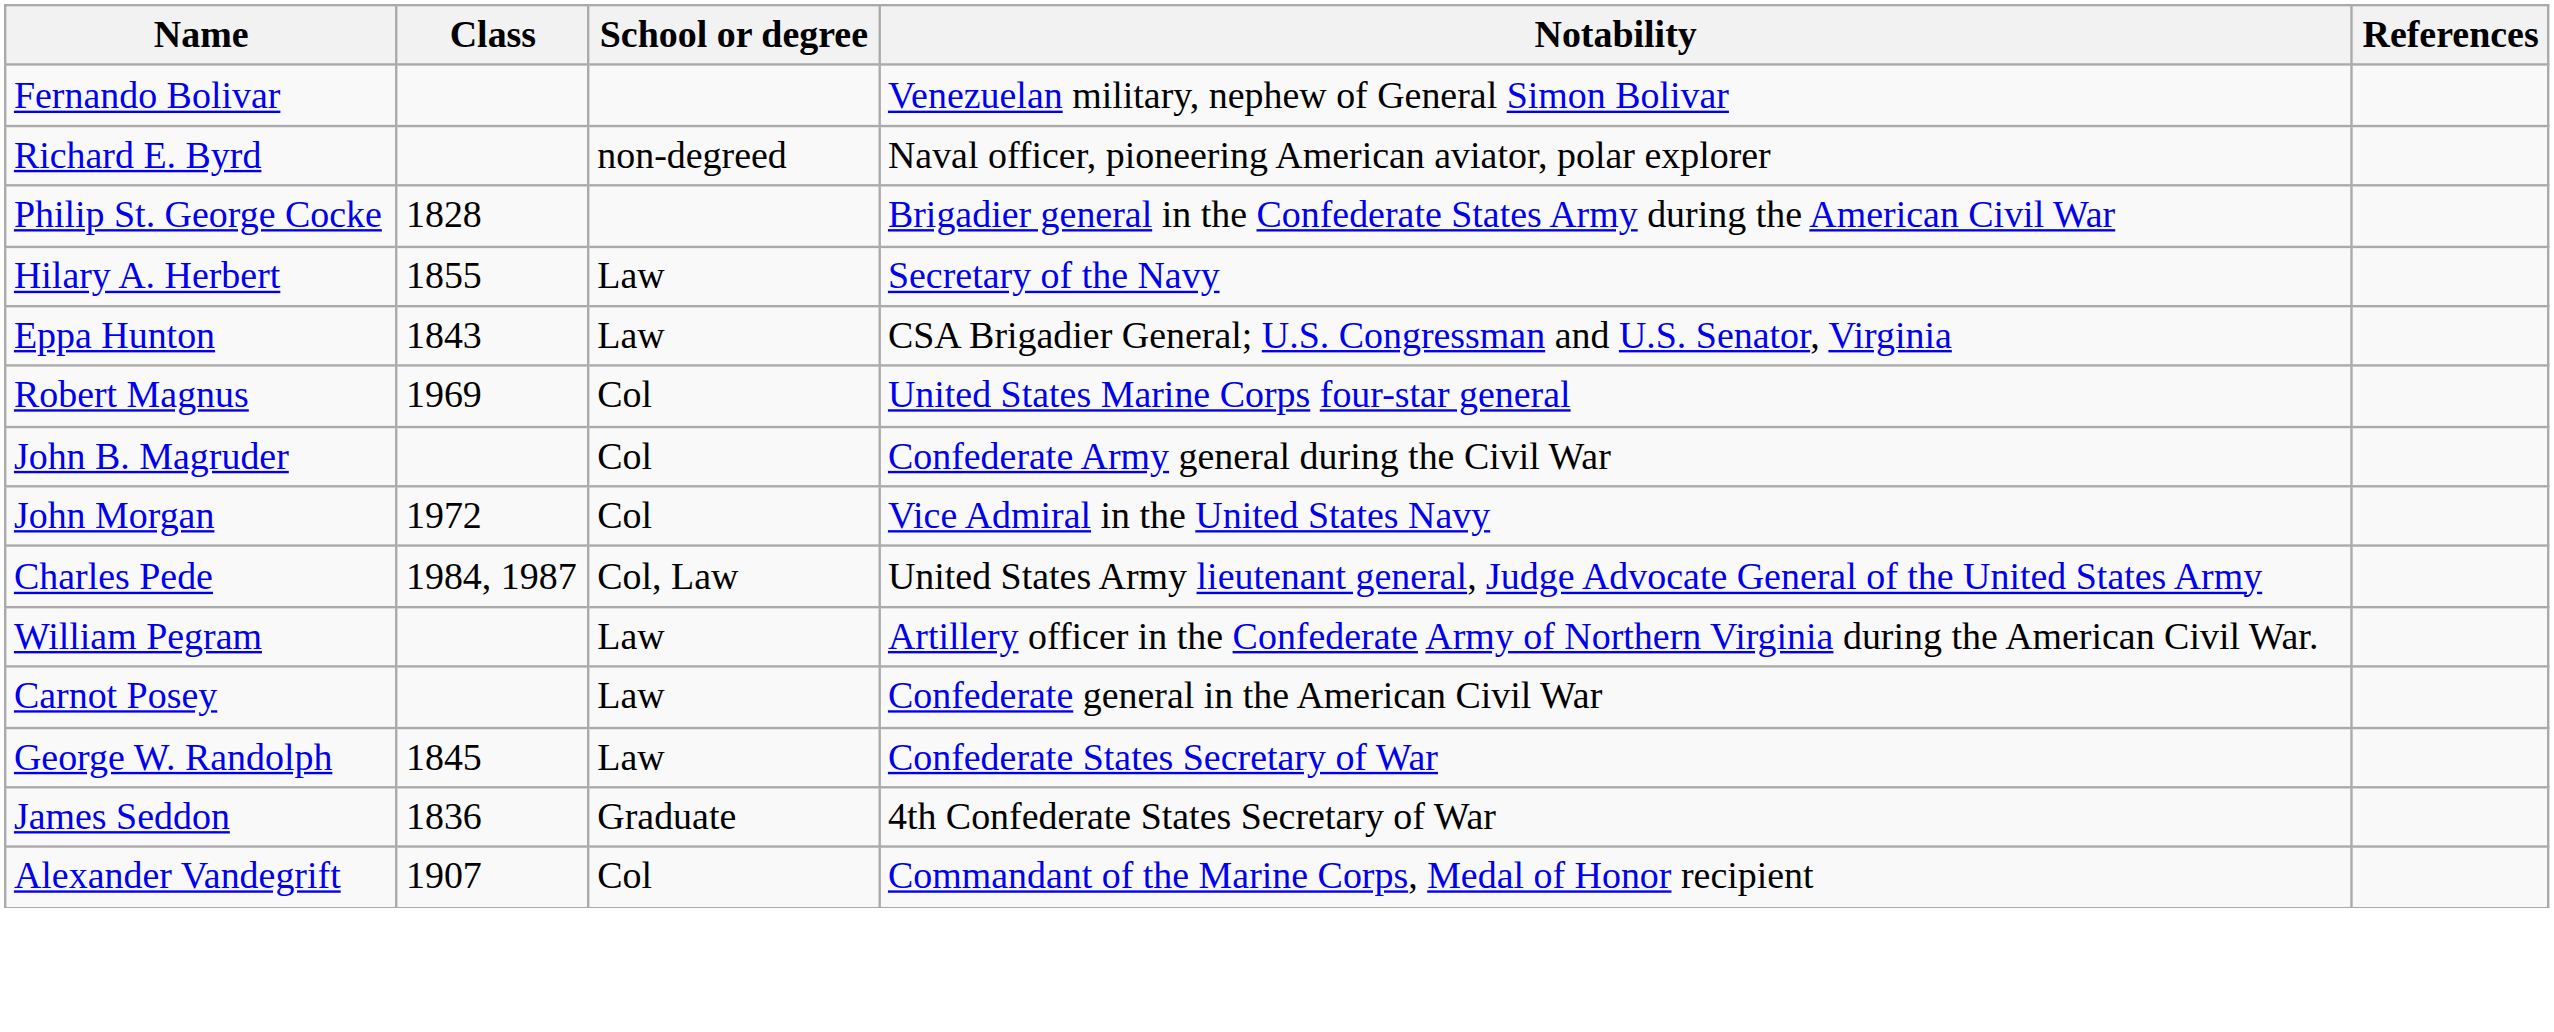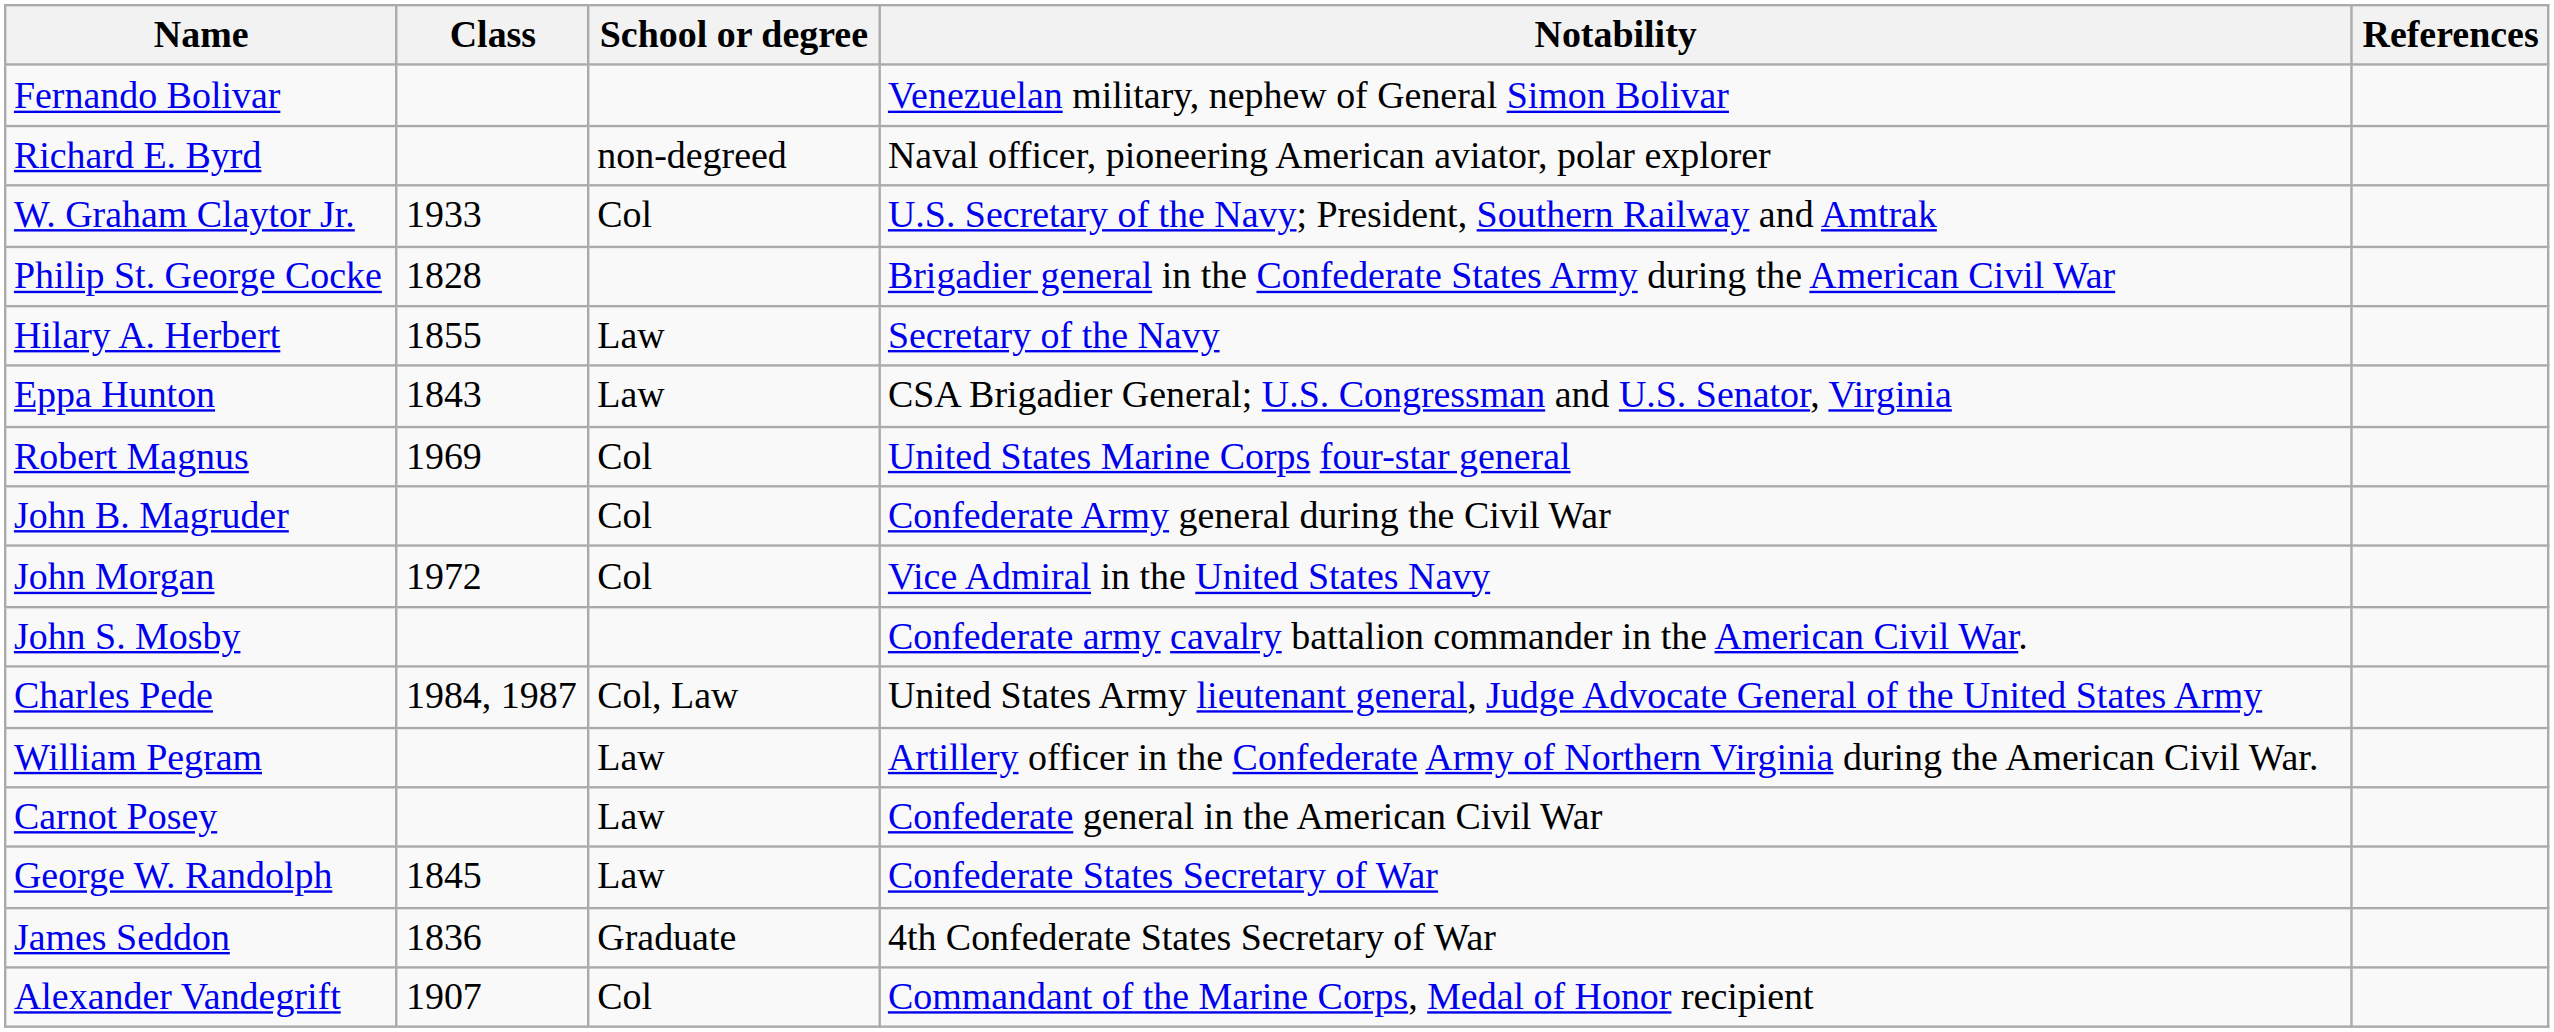 <table class="wikitable sortable" style="width:85%;">
 <tr>
 <th>Name</th>
 <th>Class</th>
 <th>School or degree</th>
 <th>Notability</th>
 <th>References</th>
 </tr>
 <tr>
 <td><a href='#'>Fernando Bolivar</a></td>
 <td></td>
 <td></td>
 <td><a href='#'>Venezuelan</a> military, nephew of General <a href='#'>Simon Bolivar</a></td>
 <td></td>
 </tr>
 <tr>
 <td><a href='#'>Richard E. Byrd</a></td>
 <td></td>
 <td>non-degreed</td>
 <td>Naval officer, pioneering American aviator, polar explorer</td>
+<td></td>
+</tr>
+<tr>
+<td><a href='#'>W. Graham Claytor Jr.</a></td>
+<td>1933</td>
+<td>Col</td>
+<td><a href='#'>U.S. Secretary of the Navy</a>; President, <a href='#'>Southern Railway</a> and <a href='#'>Amtrak</a></td>
 <td></td>
 </tr>
 <tr>
 <td><a href='#'>Philip St. George Cocke</a></td>
 <td>1828</td>
 <td></td>
 <td><a href='#'>Brigadier general</a> in the <a href='#'>Confederate States Army</a> during the <a href='#'>American Civil War</a></td>
 <td></td>
 </tr>
 <tr>
 <td><a href='#'>Hilary A. Herbert</a></td>
 <td>1855</td>
 <td>Law</td>
 <td><a href='#'>Secretary of the Navy</a></td>
 <td></td>
 </tr>
 <tr>
 <td><a href='#'>Eppa Hunton</a></td>
 <td>1843</td>
 <td>Law</td>
 <td>CSA Brigadier General; <a href='#'>U.S. Congressman</a> and <a href='#'>U.S. Senator</a>, <a href='#'>Virginia</a></td>
 <td></td>
 </tr>
 <tr>
 <td><a href='#'>Robert Magnus</a></td>
 <td>1969</td>
 <td>Col</td>
 <td><a href='#'>United States Marine Corps</a> <a href='#'>four-star general</a></td>
 <td></td>
 </tr>
 <tr>
 <td><a href='#'>John B. Magruder</a></td>
 <td></td>
 <td>Col</td>
 <td><a href='#'>Confederate Army</a> general during the Civil War</td>
 <td></td>
 </tr>
 <tr>
 <td><a href='#'>John Morgan</a></td>
 <td>1972</td>
 <td>Col</td>
 <td><a href='#'>Vice Admiral</a> in the <a href='#'>United States Navy</a></td>
 <td></td>
 </tr>
 <tr>
+<td><a href='#'>John S. Mosby</a></td>
+<td></td>
+<td></td>
+<td><a href='#'>Confederate army</a> <a href='#'>cavalry</a> battalion commander in the <a href='#'>American Civil War</a>.</td>
+<td></td>
+</tr>
+<tr>
 <td><a href='#'>Charles Pede</a></td>
 <td>1984, 1987</td>
 <td>Col, Law</td>
 <td>United States Army <a href='#'>lieutenant general</a>, <a href='#'>Judge Advocate General of the United States Army</a></td>
 <td></td>
 </tr>
 <tr>
 <td><a href='#'>William Pegram</a></td>
 <td></td>
 <td>Law</td>
 <td><a href='#'>Artillery</a> officer in the <a href='#'>Confederate</a> <a href='#'>Army of Northern Virginia</a> during the American Civil War.</td>
 <td></td>
 </tr>
 <tr>
 <td><a href='#'>Carnot Posey</a></td>
 <td></td>
 <td>Law</td>
 <td><a href='#'>Confederate</a> general in the American Civil War</td>
 <td></td>
 </tr>
 <tr>
 <td><a href='#'>George W. Randolph</a></td>
 <td>1845</td>
 <td>Law</td>
 <td><a href='#'>Confederate States Secretary of War</a></td>
 <td></td>
 </tr>
 <tr>
 <td><a href='#'>James Seddon</a></td>
 <td>1836</td>
 <td>Graduate</td>
 <td>4th Confederate States Secretary of War</td>
 <td></td>
 </tr>
 <tr>
 <td><a href='#'>Alexander Vandegrift</a></td>
 <td>1907</td>
 <td>Col</td>
 <td><a href='#'>Commandant of the Marine Corps</a>, <a href='#'>Medal of Honor</a> recipient</td>
 <td></td>
 </tr>
 </table>
